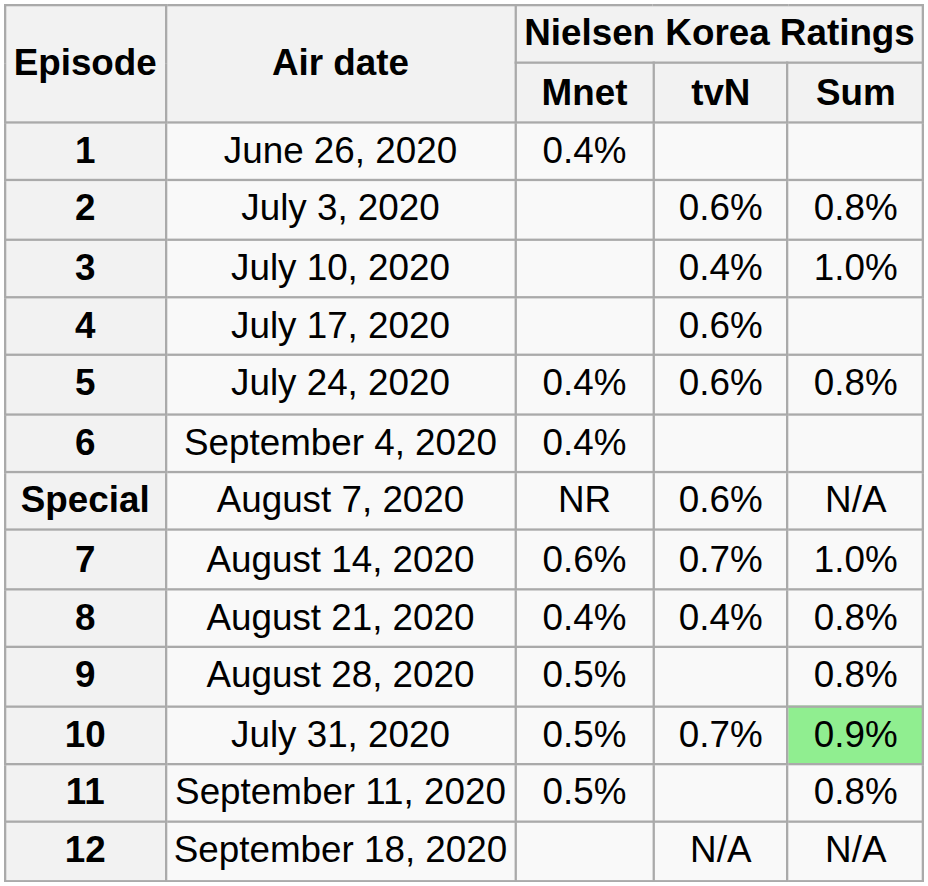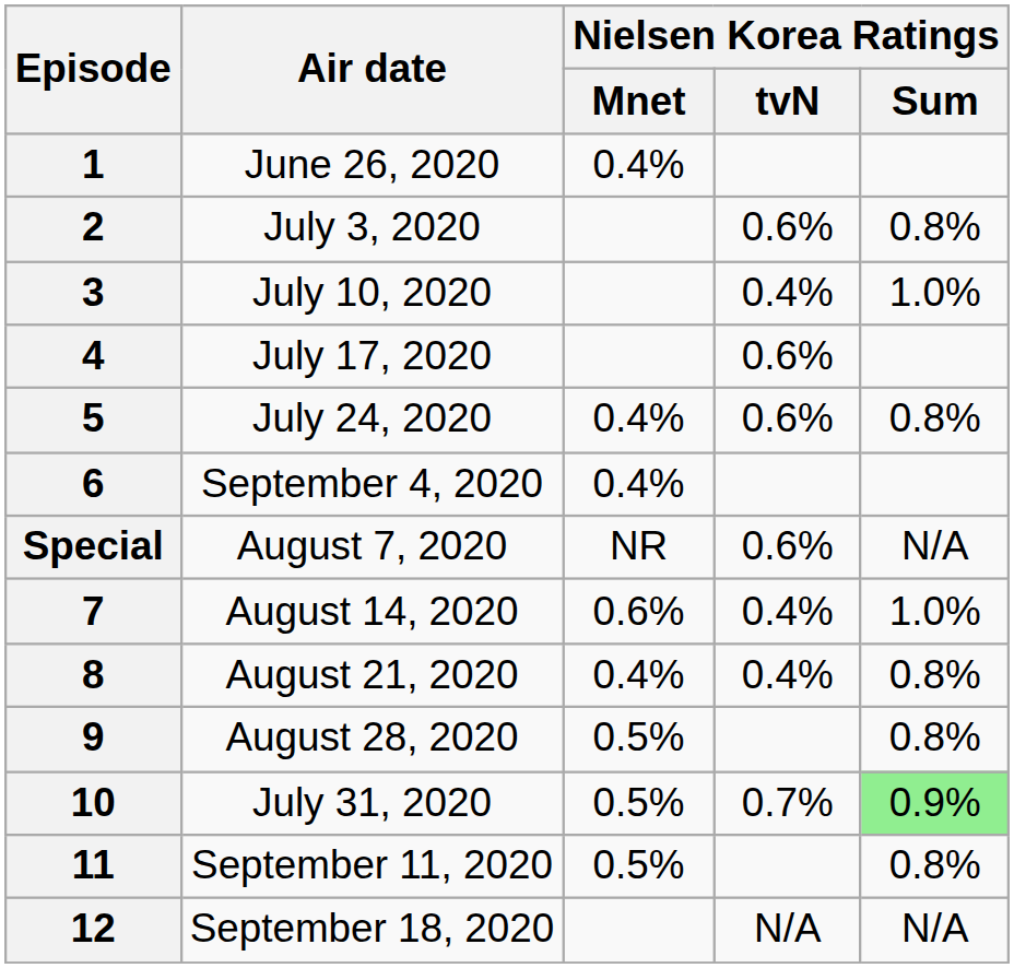 <table class=wikitable style="text-align:center">
 <tr>
 <th rowspan=2>Episode</th>
 <th rowspan=2>Air date</th>
 <th colspan=3>Nielsen Korea Ratings</th>
 </tr>
 <tr>
 <th>Mnet</th>
 <th>tvN</th>
 <th>Sum</th>
 </tr>
 <tr>
 <th>1</th>
 <td>June 26, 2020</td>
 <td>0.4%</td>
 <td></td>
 <td></td>
 </tr>
 <tr>
 <th>2</th>
 <td>July 3, 2020</td>
 <td></td>
 <td>0.6%</td>
 <td>0.8%</td>
 </tr>
 <tr>
 <th>3</th>
 <td>July 10, 2020</td>
 <td></td>
 <td>0.4%</td>
 <td>1.0%</td>
 </tr>
 <tr>
 <th>4</th>
 <td>July 17, 2020</td>
 <td></td>
 <td>0.6%</td>
 <td></td>
 </tr>
 <tr>
 <th>5</th>
 <td>July 24, 2020</td>
 <td>0.4%</td>
 <td>0.6%</td>
 <td>0.8%</td>
 </tr>
 <tr>
 <th>6</th>
 <td>September 4, 2020</td>
 <td>0.4%</td>
 <td></td>
 <td></td>
 </tr>
 <tr>
 <th>Special</th>
 <td>August 7, 2020</td>
 <td>NR</td>
 <td>0.6%</td>
 <td>N/A</td>
 </tr>
 <tr>
 <th>7</th>
 <td>August 14, 2020</td>
 <td>0.6%</td>
-<td>0.7%</td>
+<td>0.4%</td>
 <td>1.0%</td>
 </tr>
 <tr>
 <th>8</th>
 <td>August 21, 2020</td>
 <td>0.4%</td>
 <td>0.4%</td>
 <td>0.8%</td>
 </tr>
 <tr>
 <th>9</th>
 <td>August 28, 2020</td>
 <td>0.5%</td>
 <td></td>
 <td>0.8%</td>
 </tr>
 <tr>
 <th>10</th>
 <td>July 31, 2020</td>
 <td>0.5%</td>
 <td>0.7%</td>
 <td style="background: lightgreen;">0.9%</td>
 </tr>
 <tr>
 <th>11</th>
 <td>September 11, 2020</td>
 <td>0.5%</td>
 <td></td>
 <td>0.8%</td>
 </tr>
 <tr>
 <th>12</th>
 <td>September 18, 2020</td>
 <td></td>
 <td>N/A</td>
 <td>N/A</td>
 </tr>
 <tr>
 </tr>
 </table>
